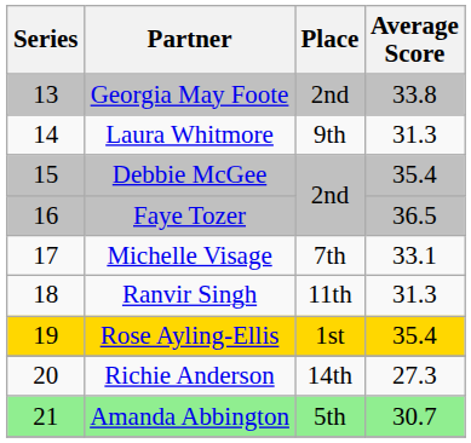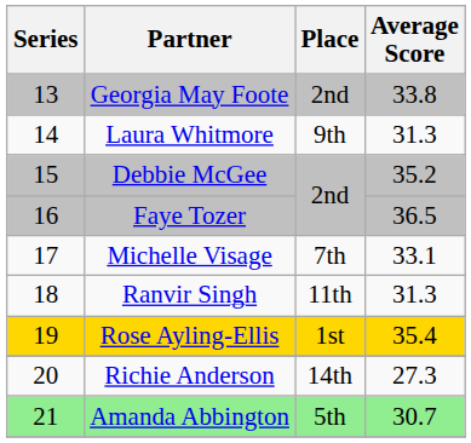 <table class="wikitable sortable" style="margin:auto; text-align:center;">
 <tr>
 <th>Series</th>
 <th>Partner</th>
 <th>Place</th>
 <th>Average<br>Score</th>
 </tr>
 <tr bgcolor="silver">
 <td>13</td>
 <td><a href='#'>Georgia May Foote</a></td>
 <td>2nd</td>
 <td>33.8</td>
 </tr>
 <tr>
 <td>14</td>
 <td><a href='#'>Laura Whitmore</a></td>
 <td>9th</td>
 <td>31.3</td>
 </tr>
 <tr bgcolor="silver">
 <td>15</td>
 <td><a href='#'>Debbie McGee</a></td>
 <td rowspan="2">2nd</td>
-<td>35.4</td>
+<td>35.2</td>
 </tr>
 <tr bgcolor="silver">
 <td>16</td>
 <td><a href='#'>Faye Tozer</a></td>
 <td>36.5</td>
 </tr>
 <tr>
 <td>17</td>
 <td><a href='#'>Michelle Visage</a></td>
 <td>7th</td>
 <td>33.1</td>
 </tr>
 <tr>
 <td>18</td>
 <td><a href='#'>Ranvir Singh</a></td>
 <td>11th</td>
 <td>31.3</td>
 </tr>
 <tr bgcolor="gold">
 <td>19</td>
 <td><a href='#'>Rose Ayling-Ellis</a></td>
 <td>1st</td>
 <td>35.4</td>
 </tr>
 <tr style="text-align:center; background:gold"|>
 </tr>
 <tr>
 <td>20</td>
 <td><a href='#'>Richie Anderson</a></td>
 <td>14th</td>
 <td>27.3</td>
 </tr>
 <tr style="text-align:center; background:lightgreen"|>
 <td>21</td>
 <td><a href='#'>Amanda Abbington</a></td>
 <td>5th</td>
 <td>30.7</td>
 </tr>
 <tr>
 </tr>
 </table>
